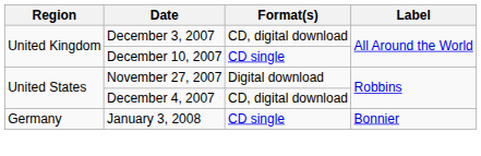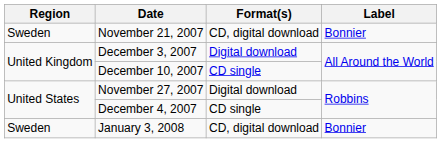 <table class="wikitable">
 <tr>
 <th style="text-align:center;">Region</th>
 <th style="text-align:center;">Date</th>
 <th style="text-align:center;">Format(s)</th>
 <th style="text-align:center;">Label</th>
 </tr>
 <tr>
+<td>Sweden</td>
+<td>November 21, 2007</td>
+<td>CD, digital download</td>
+<td><a href='#'>Bonnier</a></td>
+</tr>
+<tr>
 <td rowspan="2">United Kingdom</td>
 <td>December 3, 2007</td>
-<td>CD, digital download</td>
+<td><a href='#'>Digital download</a></td>
 <td rowspan="2"><a href='#'>All Around the World</a></td>
 </tr>
 <tr>
 <td>December 10, 2007</td>
 <td><a href='#'>CD single</a></td>
 </tr>
 <tr>
 <td rowspan="2">United States</td>
 <td>November 27, 2007</td>
 <td>Digital download</td>
 <td rowspan="2"><a href='#'>Robbins</a></td>
 </tr>
 <tr>
 <td>December 4, 2007</td>
-<td>CD, digital download</td>
+<td>CD single</td>
 </tr>
 <tr>
-<td>Germany</td>
+<td>Sweden</td>
 <td>January 3, 2008</td>
-<td><a href='#'>CD single</a></td>
+<td>CD, digital download</td>
 <td><a href='#'>Bonnier</a></td>
 </tr>
 </table>
